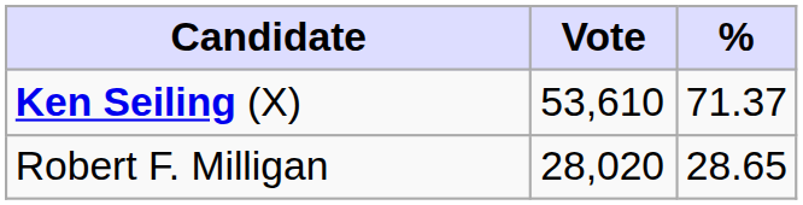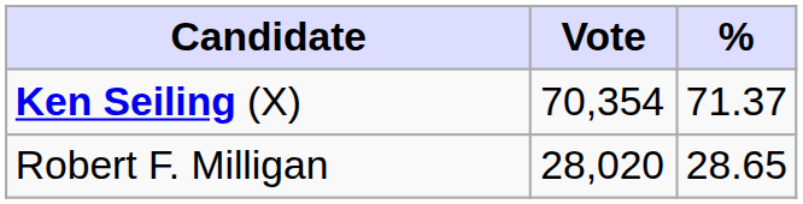 <table class="wikitable">
 <tr>
 <th style="background:#ddf; width:200px;">Candidate</th>
 <th style="background:#ddf; width:50px;">Vote</th>
 <th style="background:#ddf; width:30px;">%</th>
 </tr>
 <tr>
 <td><strong><a href='#'>Ken Seiling</a></strong> (X)</td>
-<td>53,610</td>
+<td>70,354</td>
 <td>71.37</td>
 </tr>
 <tr>
 <td>Robert F. Milligan</td>
 <td>28,020</td>
 <td>28.65</td>
 </tr>
 </table>
